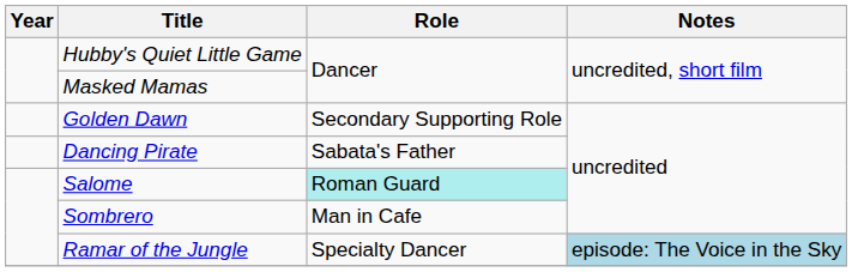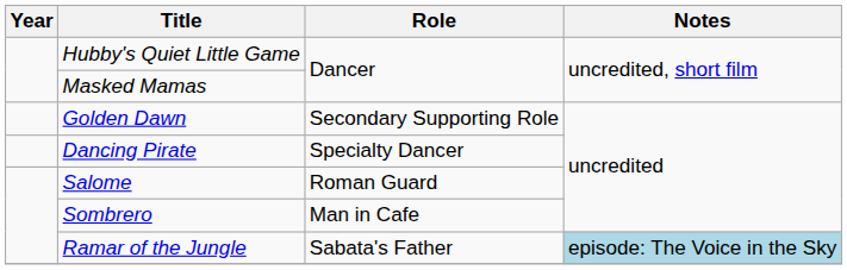 <table class="wikitable sortable">
 <tr>
 <th>Year</th>
 <th>Title</th>
 <th>Role</th>
 <th class="unsortable">Notes</th>
 </tr>
 <tr>
 <td rowspan="2"></td>
 <td><em>Hubby's Quiet Little Game</em></td>
 <td rowspan="2">Dancer</td>
 <td rowspan="2">uncredited, <a href='#'>short film</a></td>
 </tr>
 <tr>
 <td><em>Masked Mamas</em></td>
 </tr>
 <tr>
 <td></td>
 <td><em><a href='#'>Golden Dawn</a></em></td>
 <td>Secondary Supporting Role</td>
 <td rowspan="4">uncredited</td>
 </tr>
 <tr>
 <td></td>
 <td><em><a href='#'>Dancing Pirate</a></em></td>
-<td>Sabata's Father</td>
+<td>Specialty Dancer</td>
 </tr>
 <tr>
 <td rowspan="3"></td>
 <td><em><a href='#'>Salome</a></em></td>
-<td style="background: paleturquoise;">Roman Guard</td>
+<td>Roman Guard</td>
 </tr>
 <tr>
 <td><em><a href='#'>Sombrero</a></em></td>
 <td>Man in Cafe</td>
 </tr>
 <tr>
 <td><em><a href='#'>Ramar of the Jungle</a></em></td>
-<td>Specialty Dancer</td>
+<td>Sabata's Father</td>
 <td style="background: lightblue;">episode: The Voice in the Sky</td>
 </tr>
 <tr>
 </tr>
 </table>
